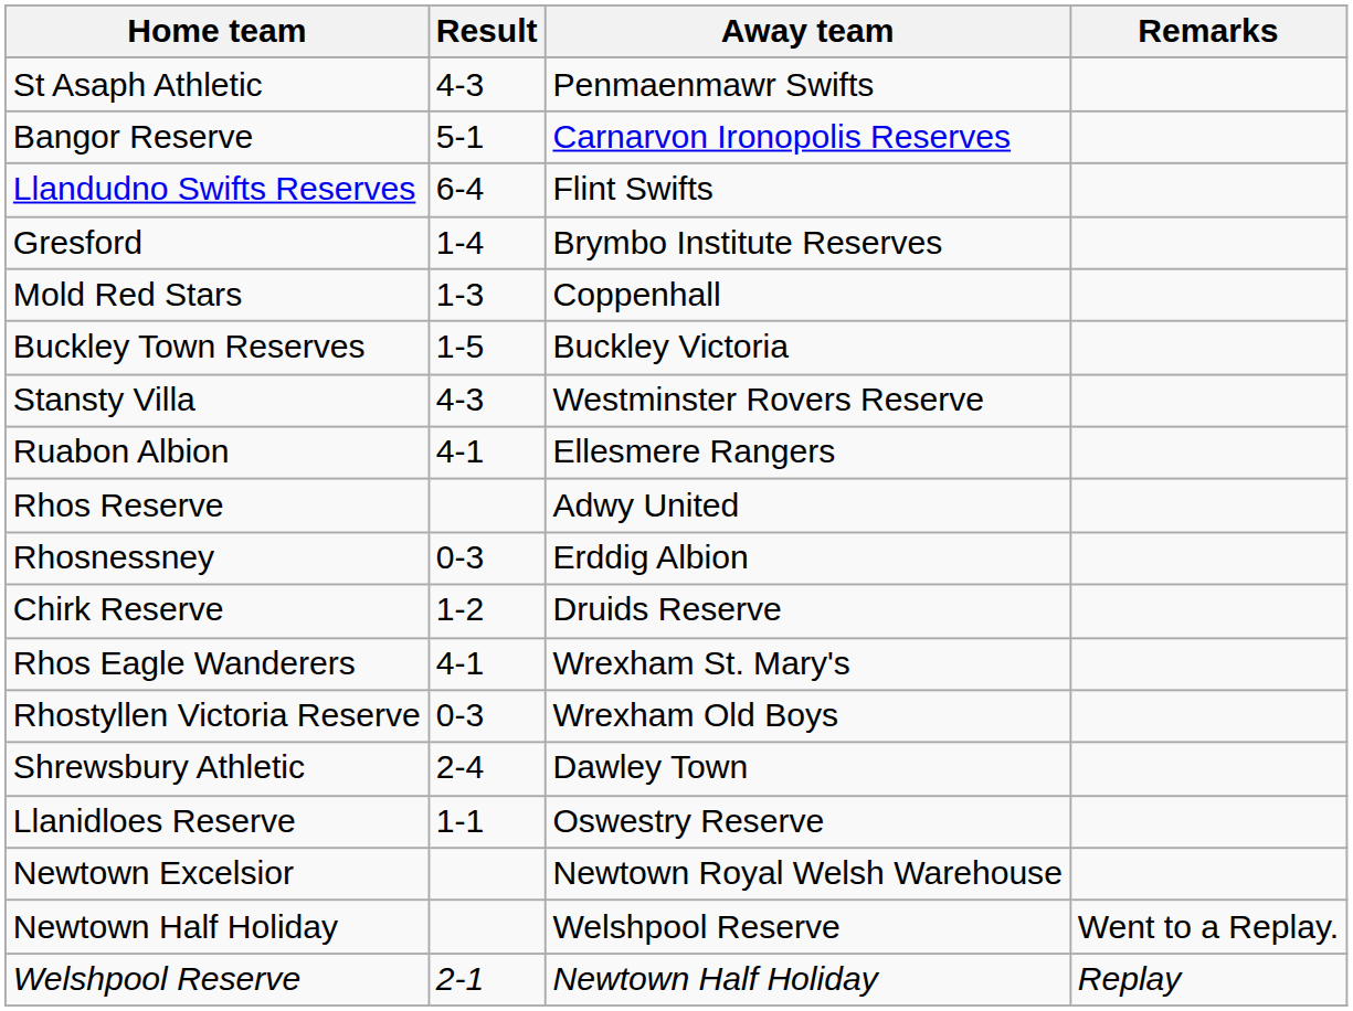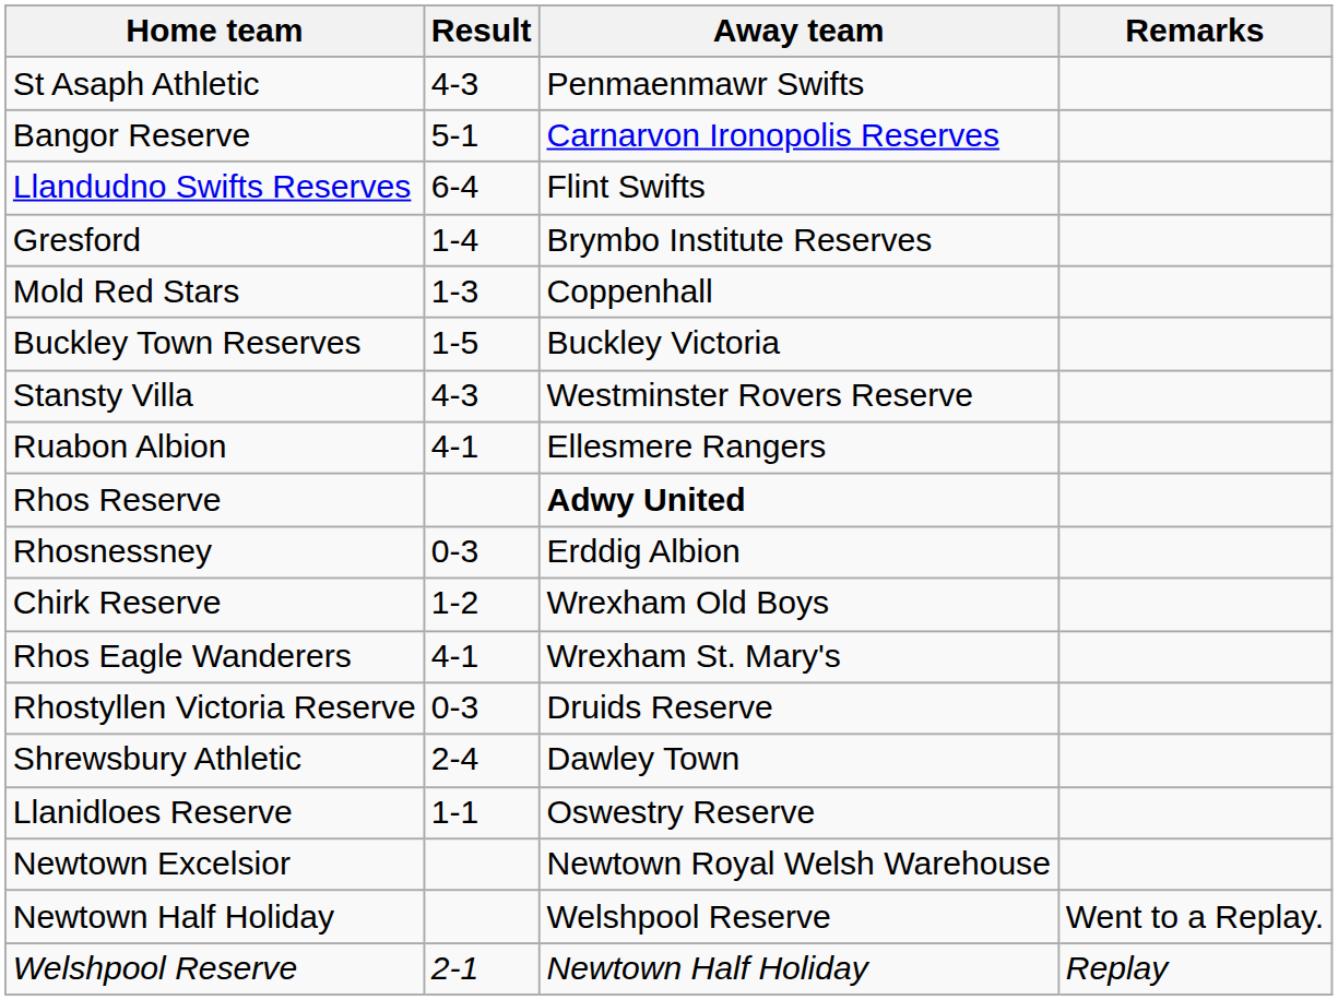 <table class="wikitable">
 <tr>
 <th>Home team</th>
 <th>Result</th>
 <th>Away team</th>
 <th>Remarks</th>
 </tr>
 <tr>
 <td>St Asaph Athletic</td>
 <td>4-3</td>
 <td>Penmaenmawr Swifts</td>
 <td></td>
 </tr>
 <tr>
 <td>Bangor Reserve</td>
 <td>5-1</td>
 <td><a href='#'>Carnarvon Ironopolis Reserves</a></td>
 <td></td>
 </tr>
 <tr>
 <td><a href='#'>Llandudno Swifts Reserves</a></td>
 <td>6-4</td>
 <td>Flint Swifts</td>
 <td></td>
 </tr>
 <tr>
 <td>Gresford</td>
 <td>1-4</td>
 <td>Brymbo Institute Reserves</td>
 <td></td>
 </tr>
 <tr>
 <td>Mold Red Stars</td>
 <td>1-3</td>
 <td> Coppenhall</td>
 <td></td>
 </tr>
 <tr>
 <td>Buckley Town Reserves</td>
 <td>1-5</td>
 <td>Buckley Victoria</td>
 <td></td>
 </tr>
 <tr>
 <td>Stansty Villa</td>
 <td>4-3</td>
 <td>Westminster Rovers Reserve</td>
 <td></td>
 </tr>
 <tr>
 <td>Ruabon Albion</td>
 <td>4-1</td>
 <td> Ellesmere Rangers</td>
 <td></td>
 </tr>
 <tr>
 <td>Rhos Reserve</td>
 <td></td>
-<td>Adwy United</td>
+<td><strong>Adwy United</strong></td>
 <td></td>
 </tr>
 <tr>
 <td>Rhosnessney</td>
 <td>0-3</td>
 <td>Erddig Albion</td>
 <td></td>
 </tr>
 <tr>
 <td>Chirk Reserve</td>
 <td>1-2</td>
-<td>Druids Reserve</td>
+<td>Wrexham Old Boys</td>
 <td></td>
 </tr>
 <tr>
 <td>Rhos Eagle Wanderers</td>
 <td>4-1</td>
 <td>Wrexham St. Mary's</td>
 <td></td>
 </tr>
 <tr>
 <td>Rhostyllen Victoria Reserve</td>
 <td>0-3</td>
-<td>Wrexham Old Boys</td>
+<td>Druids Reserve</td>
 <td></td>
 </tr>
 <tr>
 <td> Shrewsbury Athletic</td>
 <td>2-4</td>
 <td> Dawley Town</td>
 <td></td>
 </tr>
 <tr>
 <td>Llanidloes Reserve</td>
 <td>1-1</td>
 <td> Oswestry Reserve</td>
 <td></td>
 </tr>
 <tr>
 <td>Newtown Excelsior</td>
 <td></td>
 <td>Newtown Royal Welsh Warehouse</td>
 <td></td>
 </tr>
 <tr>
 <td>Newtown Half Holiday</td>
 <td></td>
 <td>Welshpool Reserve</td>
 <td>Went to a Replay.</td>
 </tr>
 <tr>
 <td><em>Welshpool Reserve</em></td>
 <td><em>2-1</em></td>
 <td><em>Newtown Half Holiday</em></td>
 <td><em>Replay</em></td>
 </tr>
 </table>
